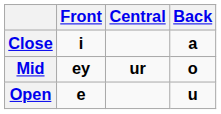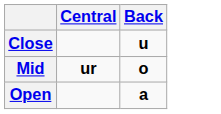 <table class="wikitable" style="text-align: center">
 <tr>
 <th></th>
-<th><a href='#'>Front</a></th>
 <th><a href='#'>Central</a></th>
 <th><a href='#'>Back</a></th>
 </tr>
 <tr>
 <th><a href='#'>Close</a></th>
-<td><strong>i</strong><br></td>
 <td></td>
-<td><strong>a</strong><br></td>
+<td><strong>u</strong><br></td>
 </tr>
 <tr>
 <th><a href='#'>Mid</a></th>
-<td><strong>ey</strong><br></td>
 <td><strong>ur</strong><br></td>
 <td><strong>o</strong><br></td>
 </tr>
 <tr>
 <th><a href='#'>Open</a></th>
-<td><strong>e</strong><br></td>
 <td></td>
-<td><strong>u</strong><br></td>
+<td><strong>a</strong><br></td>
 </tr>
 </table>
